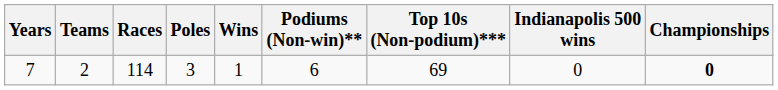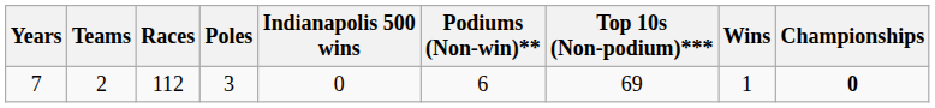 <table class="wikitable" style="text-align:center; font-size:95%">
 <tr>
 <th scope="col">Years</th>
 <th scope="col">Teams</th>
 <th scope="col">Races</th>
 <th scope="col">Poles</th>
-<th scope="col">Wins</th>
+<th scope="col">Indianapolis 500<br> wins</th>
 <th scope="col">Podiums<br>(Non-win)**</th>
 <th scope="col">Top 10s<br>(Non-podium)***</th>
-<th scope="col">Indianapolis 500<br> wins</th>
+<th scope="col">Wins</th>
 <th scope="col">Championships</th>
 </tr>
 <tr>
 <td>7</td>
 <td>2</td>
-<td>114</td>
+<td>112</td>
 <td>3</td>
-<td>1</td>
+<td>0</td>
 <td>6</td>
 <td>69</td>
-<td>0</td>
+<td>1</td>
 <td><strong>0</strong></td>
 </tr>
 </table>
